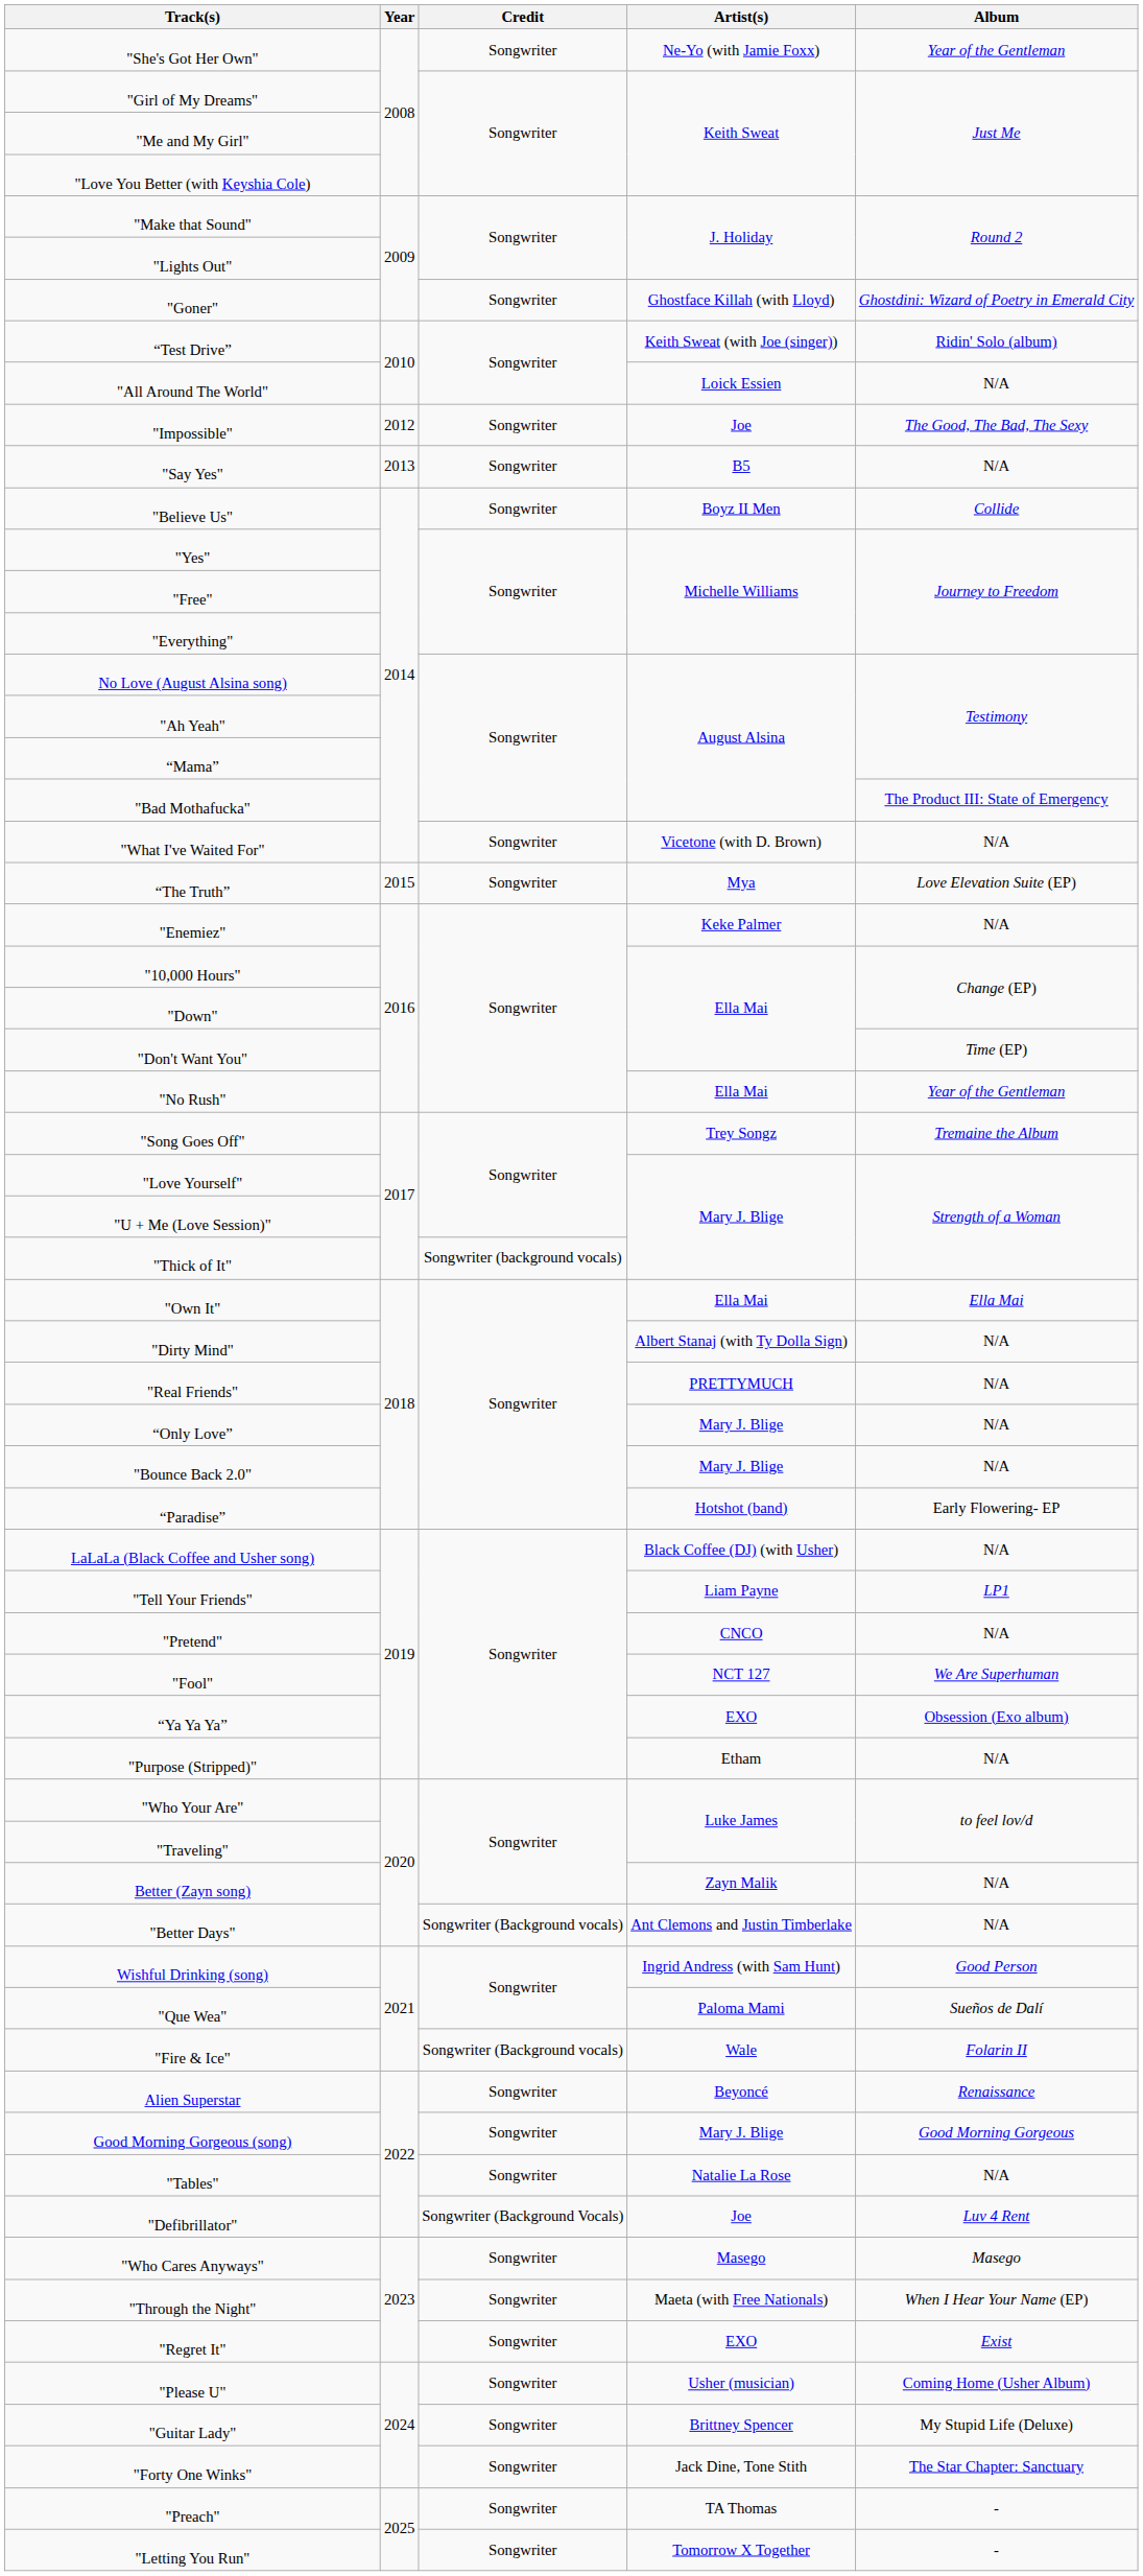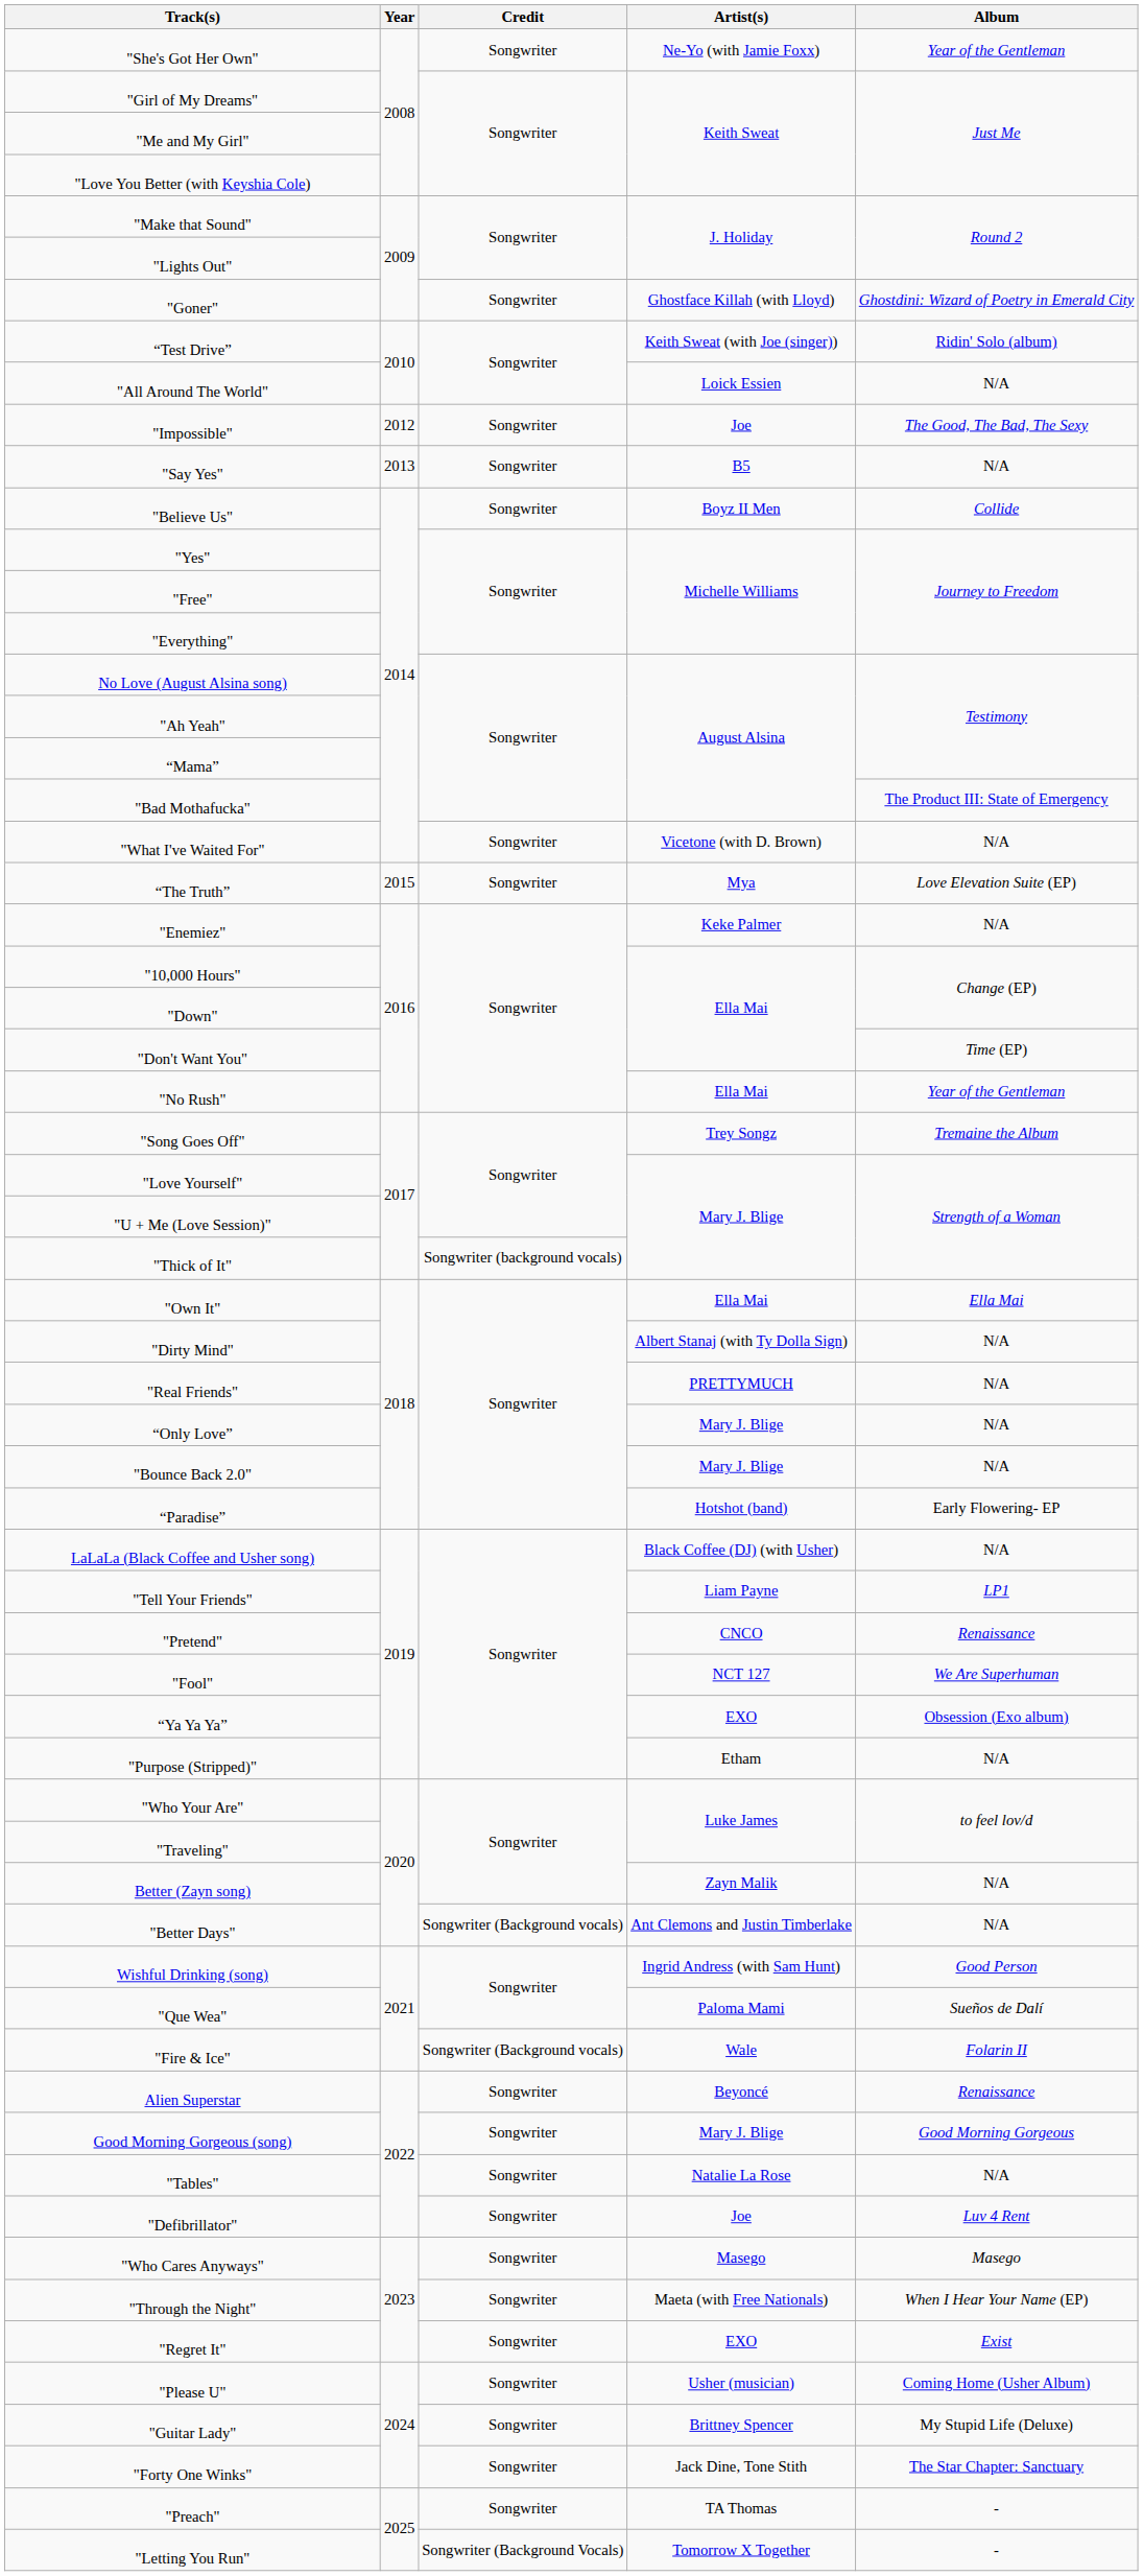 <table class="wikitable plainrowheaders" style="text-align:center;">
 <tr>
 <th scope="col" style="width:24em;">Track(s)</th>
 <th scope="col" style="width:1em;">Year</th>
 <th scope="col">Credit</th>
 <th scope="col">Artist(s)</th>
 <th scope="col">Album</th>
 </tr>
 <tr>
 <td><br>"She's Got Her Own"</td>
 <td rowspan="4">2008</td>
 <td rowspan="1">Songwriter</td>
 <td rowspan="1"><a href='#'>Ne-Yo</a> (with <a href='#'>Jamie Foxx</a>)</td>
 <td rowspan="1"><em><a href='#'>Year of the Gentleman</a></em></td>
 </tr>
 <tr>
 <td><br>"Girl of My Dreams"</td>
 <td rowspan="3">Songwriter</td>
 <td rowspan="3"><a href='#'>Keith Sweat</a></td>
 <td rowspan="3"><a href='#'><em>Just Me</em></a></td>
 </tr>
 <tr>
 <td><br>"Me and My Girl"</td>
 </tr>
 <tr>
 <td><br>"Love You Better (with <a href='#'>Keyshia Cole</a>)</td>
 </tr>
 <tr>
 <td><br>"Make that Sound"</td>
 <td rowspan="3">2009</td>
 <td rowspan="2">Songwriter</td>
 <td rowspan="2"><a href='#'>J. Holiday</a></td>
 <td rowspan="2"><a href='#'><em>Round 2</em></a></td>
 </tr>
 <tr>
 <td><br>"Lights Out"</td>
 </tr>
 <tr>
 <td><br>"Goner"</td>
 <td rowspan="1">Songwriter</td>
 <td rowspan="1"><a href='#'>Ghostface Killah</a> (with <a href='#'>Lloyd</a>)</td>
 <td rowspan="1"><em><a href='#'>Ghostdini: Wizard of Poetry in Emerald City</a></em></td>
 </tr>
 <tr>
 <td><br>“Test Drive”</td>
 <td rowspan="2">2010</td>
 <td rowspan="2">Songwriter</td>
 <td rowspan=“1”><a href='#'>Keith Sweat</a> (with <a href='#'>Joe (singer)</a>)</td>
 <td rowspan=“1”><a href='#'>Ridin' Solo (album)</a></td>
 </tr>
 <tr>
 <td><br>"All Around The World"</td>
 <td rowspan="1"><a href='#'>Loick Essien</a></td>
 <td rowspan="1">N/A</td>
 </tr>
 <tr>
 <td><br>"Impossible"</td>
 <td rowspan="1">2012</td>
 <td rowspan="1">Songwriter</td>
 <td rowspan="1"><a href='#'>Joe</a></td>
 <td rowspan="1"><em><a href='#'>The Good, The Bad, The Sexy</a></em></td>
 </tr>
 <tr>
 <td><br>"Say Yes"</td>
 <td rowspan="1">2013</td>
 <td rowspan="1">Songwriter</td>
 <td rowspan="1"><a href='#'>B5</a></td>
 <td rowspan="1">N/A</td>
 </tr>
 <tr>
 <td><br>"Believe Us"</td>
 <td rowspan="9">2014</td>
 <td rowspan="1">Songwriter</td>
 <td rowspan="1"><a href='#'>Boyz II Men</a></td>
 <td rowspan="1"><a href='#'><em>Collide</em></a></td>
 </tr>
 <tr>
 <td><br>"Yes"</td>
 <td rowspan="3">Songwriter</td>
 <td rowspan="3"><a href='#'>Michelle Williams</a></td>
 <td rowspan="3"><a href='#'><em>Journey to Freedom</em></a></td>
 </tr>
 <tr>
 <td><br>"Free"</td>
 </tr>
 <tr>
 <td><br>"Everything"</td>
 </tr>
 <tr>
 <td><br><a href='#'>No Love (August Alsina song)</a></td>
 <td rowspan="4">Songwriter</td>
 <td rowspan="4"><a href='#'>August Alsina</a></td>
 <td rowspan="3"><em><a href='#'>Testimony</a></em></td>
 </tr>
 <tr>
 <td><br>"Ah Yeah"</td>
 </tr>
 <tr>
 <td><br>“Mama”</td>
 </tr>
 <tr>
 <td><br>"Bad Mothafucka"</td>
 <td rowspan="1"><a href='#'>The Product III: State of Emergency</a></td>
 </tr>
 <tr>
 <td><br>"What I've Waited For"</td>
 <td rowpsan="1">Songwriter</td>
 <td rowspan="1"><a href='#'>Vicetone</a> (with D. Brown)</td>
 <td rowspan"1">N/A</td>
 </tr>
 <tr>
 <td><br>“The Truth”</td>
 <td rowspan="1">2015</td>
 <td rowspan="1">Songwriter</td>
 <td rowspan="1"><a href='#'>Mya</a></td>
 <td rowspan="1"><em>Love Elevation Suite</em> (EP)</td>
 </tr>
 <tr>
 <td><br>"Enemiez"</td>
 <td rowspan="5">2016</td>
 <td rowspan="5">Songwriter</td>
 <td rowspan="1"><a href='#'>Keke Palmer</a></td>
 <td rowspan="1">N/A</td>
 </tr>
 <tr>
 <td><br>"10,000 Hours"</td>
 <td rowspan="3"><a href='#'>Ella Mai</a></td>
 <td rowspan="2"><em>Change</em> (EP)</td>
 </tr>
 <tr>
 <td><br>"Down"</td>
 </tr>
 <tr>
 <td><br>"Don't Want You"</td>
 <td rowspan="1"><em>Time</em> (EP)</td>
 </tr>
 <tr>
 <td><br>"No Rush"</td>
 <td rowspan="1"><a href='#'>Ella Mai</a></td>
 <td rowspan="1"><em><a href='#'>Year of the Gentleman</a></em></td>
 </tr>
 <tr>
 <td><br>"Song Goes Off"</td>
 <td rowspan="4">2017</td>
 <td rowspan="3">Songwriter</td>
 <td rowspan="1"><a href='#'>Trey Songz</a></td>
 <td rowspan="1"><em><a href='#'>Tremaine the Album</a></em></td>
 </tr>
 <tr>
 <td><br>"Love Yourself"</td>
 <td rowspan="3"><a href='#'>Mary J. Blige</a></td>
 <td rowspan="3"><a href='#'><em>Strength of a Woman</em></a></td>
 </tr>
 <tr>
 <td><br>"U + Me (Love Session)"</td>
 </tr>
 <tr>
 <td><br>"Thick of It"</td>
 <td rowspan="1">Songwriter (background vocals)</td>
 </tr>
 <tr>
 <td><br>"Own It"</td>
 <td rowspan="6">2018</td>
 <td rowspan="6">Songwriter</td>
 <td rowspan="1"><a href='#'>Ella Mai</a></td>
 <td rowspan="1"><a href='#'><em>Ella Mai</em></a></td>
 </tr>
 <tr>
 <td><br>"Dirty Mind"</td>
 <td rowspan="1"><a href='#'>Albert Stanaj</a> (with <a href='#'>Ty Dolla Sign</a>)</td>
 <td rowspan="1">N/A</td>
 </tr>
 <tr>
 <td><br>"Real Friends"</td>
 <td rowspan="1"><a href='#'>PRETTYMUCH</a></td>
 <td rowspan="1">N/A</td>
 </tr>
 <tr>
 <td><br>“Only Love”</td>
 <td rowspan=“1”><a href='#'>Mary J. Blige</a></td>
 <td rowpsan=“1”>N/A</td>
 </tr>
 <tr>
 <td><br>"Bounce Back 2.0"</td>
 <td rowspan=“1”><a href='#'>Mary J. Blige</a></td>
 <td rowpsan=“1”>N/A</td>
 </tr>
 <tr>
 <td><br>“Paradise”</td>
 <td rowspan=“1”><a href='#'>Hotshot (band)</a></td>
 <td rowspan=“1”>Early Flowering- EP</td>
 </tr>
 <tr>
 <td><br><a href='#'>LaLaLa (Black Coffee and Usher song)</a></td>
 <td rowspan="6">2019</td>
 <td rowspan="6">Songwriter</td>
 <td rowspan="1"><a href='#'>Black Coffee (DJ)</a> (with <a href='#'>Usher</a>)</td>
 <td rowspan="1">N/A</td>
 </tr>
 <tr>
 <td><br>"Tell Your Friends"</td>
 <td rowspan="1"><a href='#'>Liam Payne</a></td>
 <td rowspan="1"><em><a href='#'>LP1</a></em></td>
 </tr>
 <tr>
 <td><br>"Pretend"</td>
 <td rowspan="1"><a href='#'>CNCO</a></td>
-<td rowspan="1">N/A</td>
+<td rowspan"1"><a href='#'><em>Renaissance</em></a></td>
 </tr>
 <tr>
 <td><br>"Fool"</td>
 <td rowspan="1"><a href='#'>NCT 127</a></td>
 <td rowspan="1"><em><a href='#'>We Are Superhuman</a></em></td>
 </tr>
 <tr>
 <td><br>“Ya Ya Ya”</td>
 <td rowspan=“1”><a href='#'>EXO</a></td>
 <td rowspan=“1”><a href='#'>Obsession (Exo album)</a></td>
 </tr>
 <tr>
 <td><br>"Purpose (Stripped)"</td>
 <td rowspan="1">Etham</td>
 <td rowspan="1">N/A</td>
 </tr>
 <tr>
 <td><br>"Who Your Are"</td>
 <td rowspan="4">2020</td>
 <td rowspan="3">Songwriter</td>
 <td rowspan="2"><a href='#'>Luke James</a></td>
 <td rowspan="2"><em>to feel lov/d</em></td>
 </tr>
 <tr>
 <td><br>"Traveling"</td>
 </tr>
 <tr>
 <td><br><a href='#'>Better (Zayn song)</a></td>
 <td rowspan="1"><a href='#'>Zayn Malik</a></td>
 <td rowspan="1">N/A</td>
 </tr>
 <tr>
 <td><br>"Better Days"</td>
 <td rowspan="1">Songwriter (Background vocals)</td>
 <td rowspan="1"><a href='#'>Ant Clemons</a> and <a href='#'>Justin Timberlake</a></td>
 <td rowspan="1">N/A</td>
 </tr>
 <tr>
 <td><br><a href='#'>Wishful Drinking (song)</a></td>
 <td rowspan="3">2021</td>
 <td rowspan="2">Songwriter</td>
 <td rowspan="1"><a href='#'>Ingrid Andress</a> (with <a href='#'>Sam Hunt</a>)</td>
 <td rowspan="1"><em><a href='#'>Good Person</a></em></td>
 </tr>
 <tr>
 <td><br>"Que Wea"</td>
 <td rowspan"1"><a href='#'>Paloma Mami</a></td>
 <td rowspan"1"><em>Sueños de Dalí</em></td>
 </tr>
 <tr>
 <td><br>"Fire & Ice"</td>
 <td rowspan"1">Songwriter (Background vocals)</td>
 <td rowspan"1"><a href='#'>Wale</a></td>
 <td rowspan"1"><em><a href='#'>Folarin II</a></em></td>
 </tr>
 <tr>
 <td><br><a href='#'>Alien Superstar</a></td>
 <td rowspan="4">2022</td>
 <td rowspan"1">Songwriter</td>
 <td rowspan"1"><a href='#'>Beyoncé</a></td>
 <td rowspan"1"><a href='#'><em>Renaissance</em></a></td>
 </tr>
 <tr>
 <td><br><a href='#'>Good Morning Gorgeous (song)</a></td>
 <td rowspan="1">Songwriter</td>
 <td rowspan="1"><a href='#'>Mary J. Blige</a></td>
 <td rowspan="1"><em><a href='#'>Good Morning Gorgeous</a></em></td>
 </tr>
 <tr>
 <td><br>"Tables"</td>
 <td rowspan="1">Songwriter</td>
 <td rowspan="1"><a href='#'>Natalie La Rose</a></td>
 <td rowspan="1">N/A</td>
 </tr>
 <tr>
 <td><br>"Defibrillator"</td>
-<td rowspan="1">Songwriter (Background Vocals)</td>
+<td rowspan"1">Songwriter</td>
 <td rowspan="1"><a href='#'>Joe</a></td>
 <td rowspan="1"><em><a href='#'>Luv 4 Rent</a></em></td>
 </tr>
 <tr>
 <td><br>"Who Cares Anyways"</td>
 <td rowspan="3">2023</td>
 <td rowspan"1">Songwriter</td>
 <td rowspan"1"><a href='#'>Masego</a></td>
 <td rowspan"1"><em>Masego</em></td>
 </tr>
 <tr>
 <td><br>"Through the Night"</td>
 <td rowspan"1">Songwriter</td>
 <td rowspan"1">Maeta (with <a href='#'>Free Nationals</a>)</td>
 <td rowspan"1"><em>When I Hear Your Name</em> (EP)</td>
 </tr>
 <tr>
 <td><br>"Regret It"</td>
 <td rowspan"1">Songwriter</td>
 <td rowspan"1"><a href='#'>EXO</a></td>
 <td rowspan"1"><em><a href='#'>Exist</a></em></td>
 </tr>
 <tr>
 <td><br>"Please U"</td>
 <td rowspan="3">2024</td>
 <td rowspan"1">Songwriter</td>
 <td rowspan"1"><a href='#'>Usher (musician)</a></td>
 <td rowspan"1"><a href='#'>Coming Home (Usher Album)</a></td>
 </tr>
 <tr>
 <td><br>"Guitar Lady"</td>
 <td rowspan"1">Songwriter</td>
 <td rowspan"1"><a href='#'>Brittney Spencer</a></td>
 <td rowspan"1">My Stupid Life (Deluxe)</td>
 </tr>
 <tr>
 <td><br>"Forty One Winks"</td>
 <td rowspan"1">Songwriter</td>
 <td rowspan"1">Jack Dine, Tone Stith</td>
 <td rowspan"1"><a href='#'>The Star Chapter: Sanctuary</a></td>
 </tr>
 <tr>
 <td><br>"Preach"</td>
 <td rowspan="2">2025</td>
 <td rowspan"1">Songwriter</td>
 <td rowspan"1">TA Thomas</td>
 <td rowspan"1">-</td>
 </tr>
 <tr>
 <td><br>"Letting You Run"</td>
-<td rowspan"1">Songwriter</td>
+<td rowspan="1">Songwriter (Background Vocals)</td>
 <td rowspan"1"><a href='#'>Tomorrow X Together</a></td>
 <td rowspan"1">-</td>
 </tr>
 </table>
